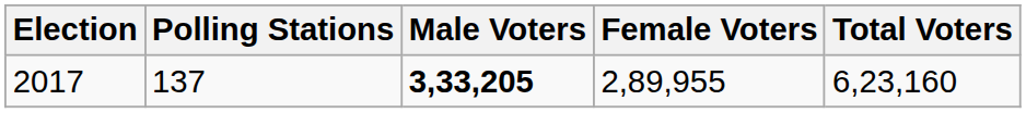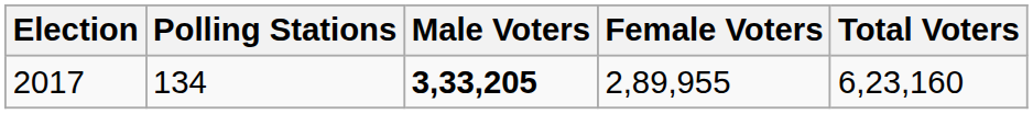 <table class="wikitable">
 <tr>
 <th>Election</th>
 <th>Polling Stations</th>
 <th>Male Voters</th>
 <th>Female Voters</th>
 <th>Total Voters</th>
 </tr>
 <tr>
 <td>2017</td>
-<td>137</td>
+<td>134</td>
 <td><strong>3,33,205</strong></td>
 <td>2,89,955</td>
 <td>6,23,160</td>
 </tr>
 </table>
